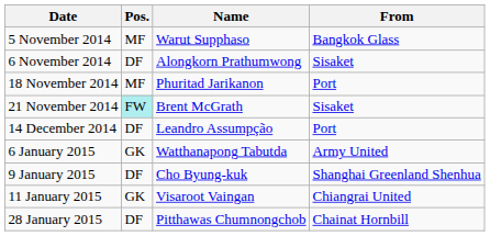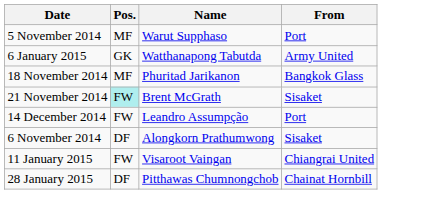 <table class="wikitable">
 <tr>
 <th>Date</th>
 <th>Pos.</th>
 <th>Name</th>
 <th>From</th>
 </tr>
 <tr>
 <td>5 November 2014</td>
 <td>MF</td>
 <td> <a href='#'>Warut Supphaso</a></td>
-<td> <a href='#'>Bangkok Glass</a></td>
+<td> <a href='#'>Port</a></td>
 </tr>
 <tr>
-<td>6 November 2014</td>
-<td>DF</td>
-<td> <a href='#'>Alongkorn Prathumwong</a></td>
-<td> <a href='#'>Sisaket</a></td>
+<td>6 January 2015</td>
+<td>GK</td>
+<td> <a href='#'>Watthanapong Tabutda</a></td>
+<td> <a href='#'>Army United</a></td>
 </tr>
 <tr>
 <td>18 November 2014</td>
 <td>MF</td>
 <td> <a href='#'>Phuritad Jarikanon</a></td>
-<td> <a href='#'>Port</a></td>
+<td> <a href='#'>Bangkok Glass</a></td>
 </tr>
 <tr>
 <td>21 November 2014</td>
 <td style="background: paleturquoise;">FW</td>
 <td> <a href='#'>Brent McGrath</a></td>
 <td> <a href='#'>Sisaket</a></td>
 </tr>
 <tr>
 <td>14 December 2014</td>
-<td>DF</td>
+<td>FW</td>
 <td> <a href='#'>Leandro Assumpção</a></td>
 <td> <a href='#'>Port</a></td>
 </tr>
 <tr>
-<td>6 January 2015</td>
-<td>GK</td>
-<td> <a href='#'>Watthanapong Tabutda</a></td>
-<td> <a href='#'>Army United</a></td>
-</tr>
-<tr>
-<td>9 January 2015</td>
+<td>6 November 2014</td>
 <td>DF</td>
-<td> <a href='#'>Cho Byung-kuk</a></td>
-<td> <a href='#'>Shanghai Greenland Shenhua</a></td>
+<td> <a href='#'>Alongkorn Prathumwong</a></td>
+<td> <a href='#'>Sisaket</a></td>
 </tr>
 <tr>
 <td>11 January 2015</td>
-<td>GK</td>
+<td>FW</td>
 <td> <a href='#'>Visaroot Vaingan</a></td>
 <td> <a href='#'>Chiangrai United</a></td>
 </tr>
 <tr>
 <td>28 January 2015</td>
 <td>DF</td>
 <td> <a href='#'>Pitthawas Chumnongchob</a></td>
 <td> <a href='#'>Chainat Hornbill</a></td>
 </tr>
 </table>
